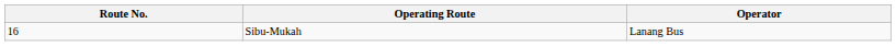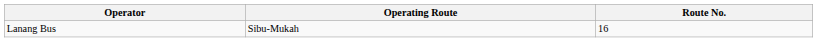 <table class="wikitable"  style="width:100%; margin:auto;">
 <tr>
+<th>Operator</th>
+<th>Operating Route</th>
 <th>Route No.</th>
-<th>Operating Route</th>
-<th>Operator</th>
 </tr>
 <tr>
+<td>Lanang Bus</td>
+<td>Sibu-Mukah</td>
 <td>16</td>
-<td>Sibu-Mukah</td>
-<td>Lanang Bus</td>
 </tr>
 </table>
